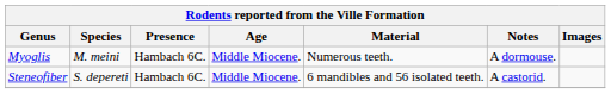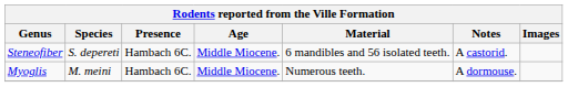 <table class="wikitable" align="center">
 <tr>
 <th colspan="7" align="center"><strong><a href='#'>Rodents</a> reported from the Ville Formation</strong></th>
 </tr>
 <tr>
 <th>Genus</th>
 <th>Species</th>
 <th>Presence</th>
 <th><strong>Age</strong></th>
 <th><strong>Material</strong></th>
 <th>Notes</th>
 <th>Images</th>
 </tr>
 <tr>
+<td><em><a href='#'>Steneofiber</a></em></td>
+<td><em>S. depereti</em></td>
+<td>Hambach 6C.</td>
+<td><a href='#'>Middle Miocene</a>.</td>
+<td>6 mandibles and 56 isolated teeth.</td>
+<td>A <a href='#'>castorid</a>.</td>
+<td></td>
+</tr>
+<tr>
 <td><em><a href='#'>Myoglis</a></em></td>
 <td><em>M. meini</em></td>
 <td>Hambach 6C.</td>
 <td><a href='#'>Middle Miocene</a>.</td>
 <td>Numerous teeth.</td>
 <td>A <a href='#'>dormouse</a>.</td>
 <td></td>
 </tr>
 <tr>
-<td><em><a href='#'>Steneofiber</a></em></td>
-<td><em>S. depereti</em></td>
-<td>Hambach 6C.</td>
-<td><a href='#'>Middle Miocene</a>.</td>
-<td>6 mandibles and 56 isolated teeth.</td>
-<td>A <a href='#'>castorid</a>.</td>
-<td></td>
-</tr>
-<tr>
 </tr>
 </table>
